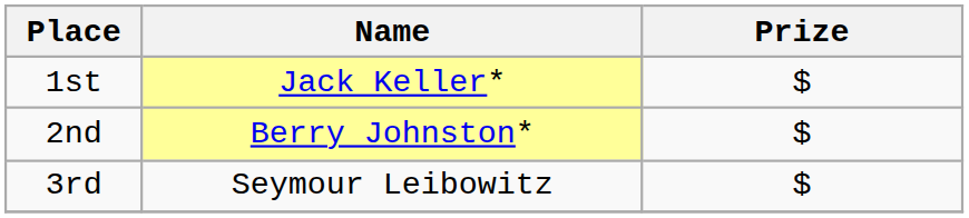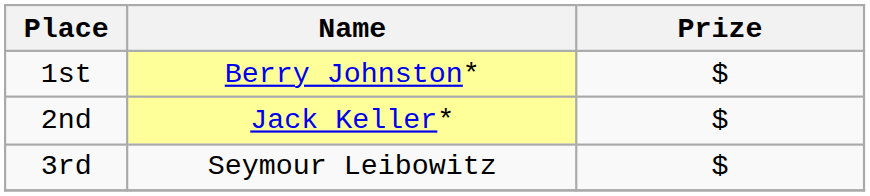 <table class="wikitable">
 <tr>
 <th width="50">Place</th>
 <th width="200">Name</th>
 <th width="125">Prize</th>
 </tr>
 <tr>
 <td align = "center">1st</td>
-<td align = "center" bgcolor="#FFFF99"><a href='#'>Jack Keller</a>*</td>
+<td align = "center" bgcolor="#FFFF99"><a href='#'>Berry Johnston</a>*</td>
 <td align = "center">$</td>
 </tr>
 <tr>
 <td align = "center">2nd</td>
-<td align = "center" bgcolor="#FFFF99"><a href='#'>Berry Johnston</a>*</td>
+<td align = "center" bgcolor="#FFFF99"><a href='#'>Jack Keller</a>*</td>
 <td align = "center">$</td>
 </tr>
 <tr>
 <td align = "center">3rd</td>
 <td align = "center">Seymour Leibowitz</td>
 <td align = "center">$</td>
 </tr>
 <tr>
 </tr>
 </table>
